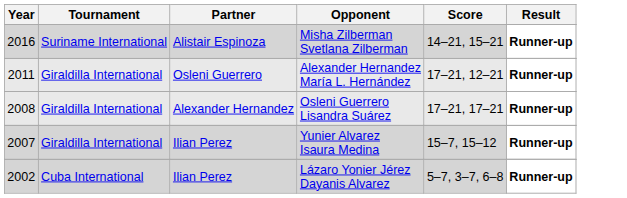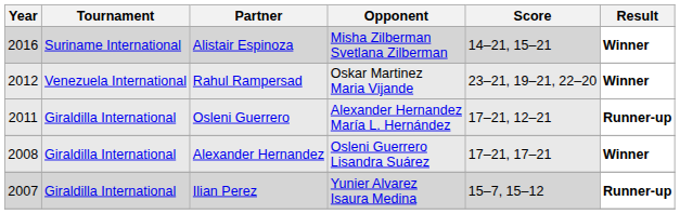 <table class="sortable wikitable" style="font-size: 90%;">
 <tr>
 <th>Year</th>
 <th>Tournament</th>
 <th>Partner</th>
 <th>Opponent</th>
 <th>Score</th>
 <th>Result</th>
 </tr>
 <tr>
 </tr>
 <tr style="background:#D5D5D5">
 <td align="center">2016</td>
 <td align="left"><a href='#'>Suriname International</a></td>
 <td align="left"> <a href='#'>Alistair Espinoza</a></td>
 <td align="left"> <a href='#'>Misha Zilberman</a><br> <a href='#'>Svetlana Zilberman</a></td>
 <td align="left">14–21, 15–21</td>
-<td style="text-align:left; background:white"> <strong>Runner-up</strong></td>
+<td style="text-align:left; background:white"> <strong>Winner</strong></td>
 </tr>
 <tr>
+</tr>
+<tr style="background:#E9E9E9">
+<td align="center">2012</td>
+<td align="left"><a href='#'>Venezuela International</a></td>
+<td align="left"> <a href='#'>Rahul Rampersad</a></td>
+<td align="left"> Oskar Martinez<br> <a href='#'>Maria Vijande</a></td>
+<td align="left">23–21, 19–21, 22–20</td>
+<td style="text-align:left; background:white"> <strong>Winner</strong></td>
 </tr>
 <tr>
 </tr>
 <tr style="background:#E9E9E9">
 <td align="center">2011</td>
 <td align="left"><a href='#'>Giraldilla International</a></td>
 <td align="left"> <a href='#'>Osleni Guerrero</a></td>
 <td align="left"> <a href='#'>Alexander Hernandez</a><br> <a href='#'>María L. Hernández</a></td>
 <td align="left">17–21, 12–21</td>
 <td style="text-align:left; background:white"> <strong>Runner-up</strong></td>
 </tr>
 <tr>
 </tr>
 <tr style="background:#E9E9E9">
 <td align="center">2008</td>
 <td align="left"><a href='#'>Giraldilla International</a></td>
 <td align="left"> <a href='#'>Alexander Hernandez</a></td>
 <td align="left"> <a href='#'>Osleni Guerrero</a><br> <a href='#'>Lisandra Suárez</a></td>
 <td align="left">17–21, 17–21</td>
-<td style="text-align:left; background:white"> <strong>Runner-up</strong></td>
+<td style="text-align:left; background:white"> <strong>Winner</strong></td>
 </tr>
 <tr>
 </tr>
 <tr style="background:#D5D5D5">
 <td align="center">2007</td>
 <td align="left"><a href='#'>Giraldilla International</a></td>
 <td align="left"> <a href='#'>Ilian Perez</a></td>
 <td align="left"> <a href='#'>Yunier Alvarez</a><br> <a href='#'>Isaura Medina</a></td>
 <td align="left">15–7, 15–12</td>
 <td style="text-align:left; background:white"> <strong>Runner-up</strong></td>
 </tr>
 <tr>
 </tr>
-<tr style="background:#D5D5D5">
-<td align="center">2002</td>
-<td align="left"><a href='#'>Cuba International</a></td>
-<td align="left"> <a href='#'>Ilian Perez</a></td>
-<td align="left"> <a href='#'>Lázaro Yonier Jérez</a><br> <a href='#'>Dayanis Alvarez</a></td>
-<td align="left">5–7, 3–7, 6–8</td>
-<td style="text-align:left; background:white"> <strong>Runner-up</strong></td>
-</tr>
 </table>
